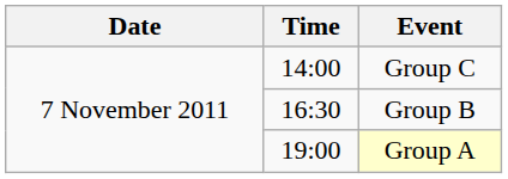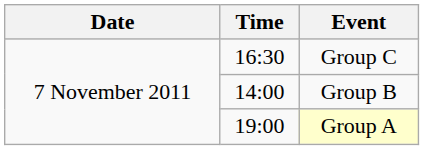 <table class = "wikitable" style="text-align:center;">
 <tr>
 <th width=150>Date</th>
 <th width=50>Time</th>
 <th width=80>Event</th>
 </tr>
 <tr>
 <td rowspan=3>7  November 2011</td>
-<td>14:00</td>
+<td>16:30</td>
 <td>Group C</td>
 </tr>
 <tr>
-<td>16:30</td>
+<td>14:00</td>
 <td>Group B</td>
 </tr>
 <tr>
 <td>19:00</td>
 <td bgcolor=ffffcc>Group A</td>
 </tr>
 </table>
